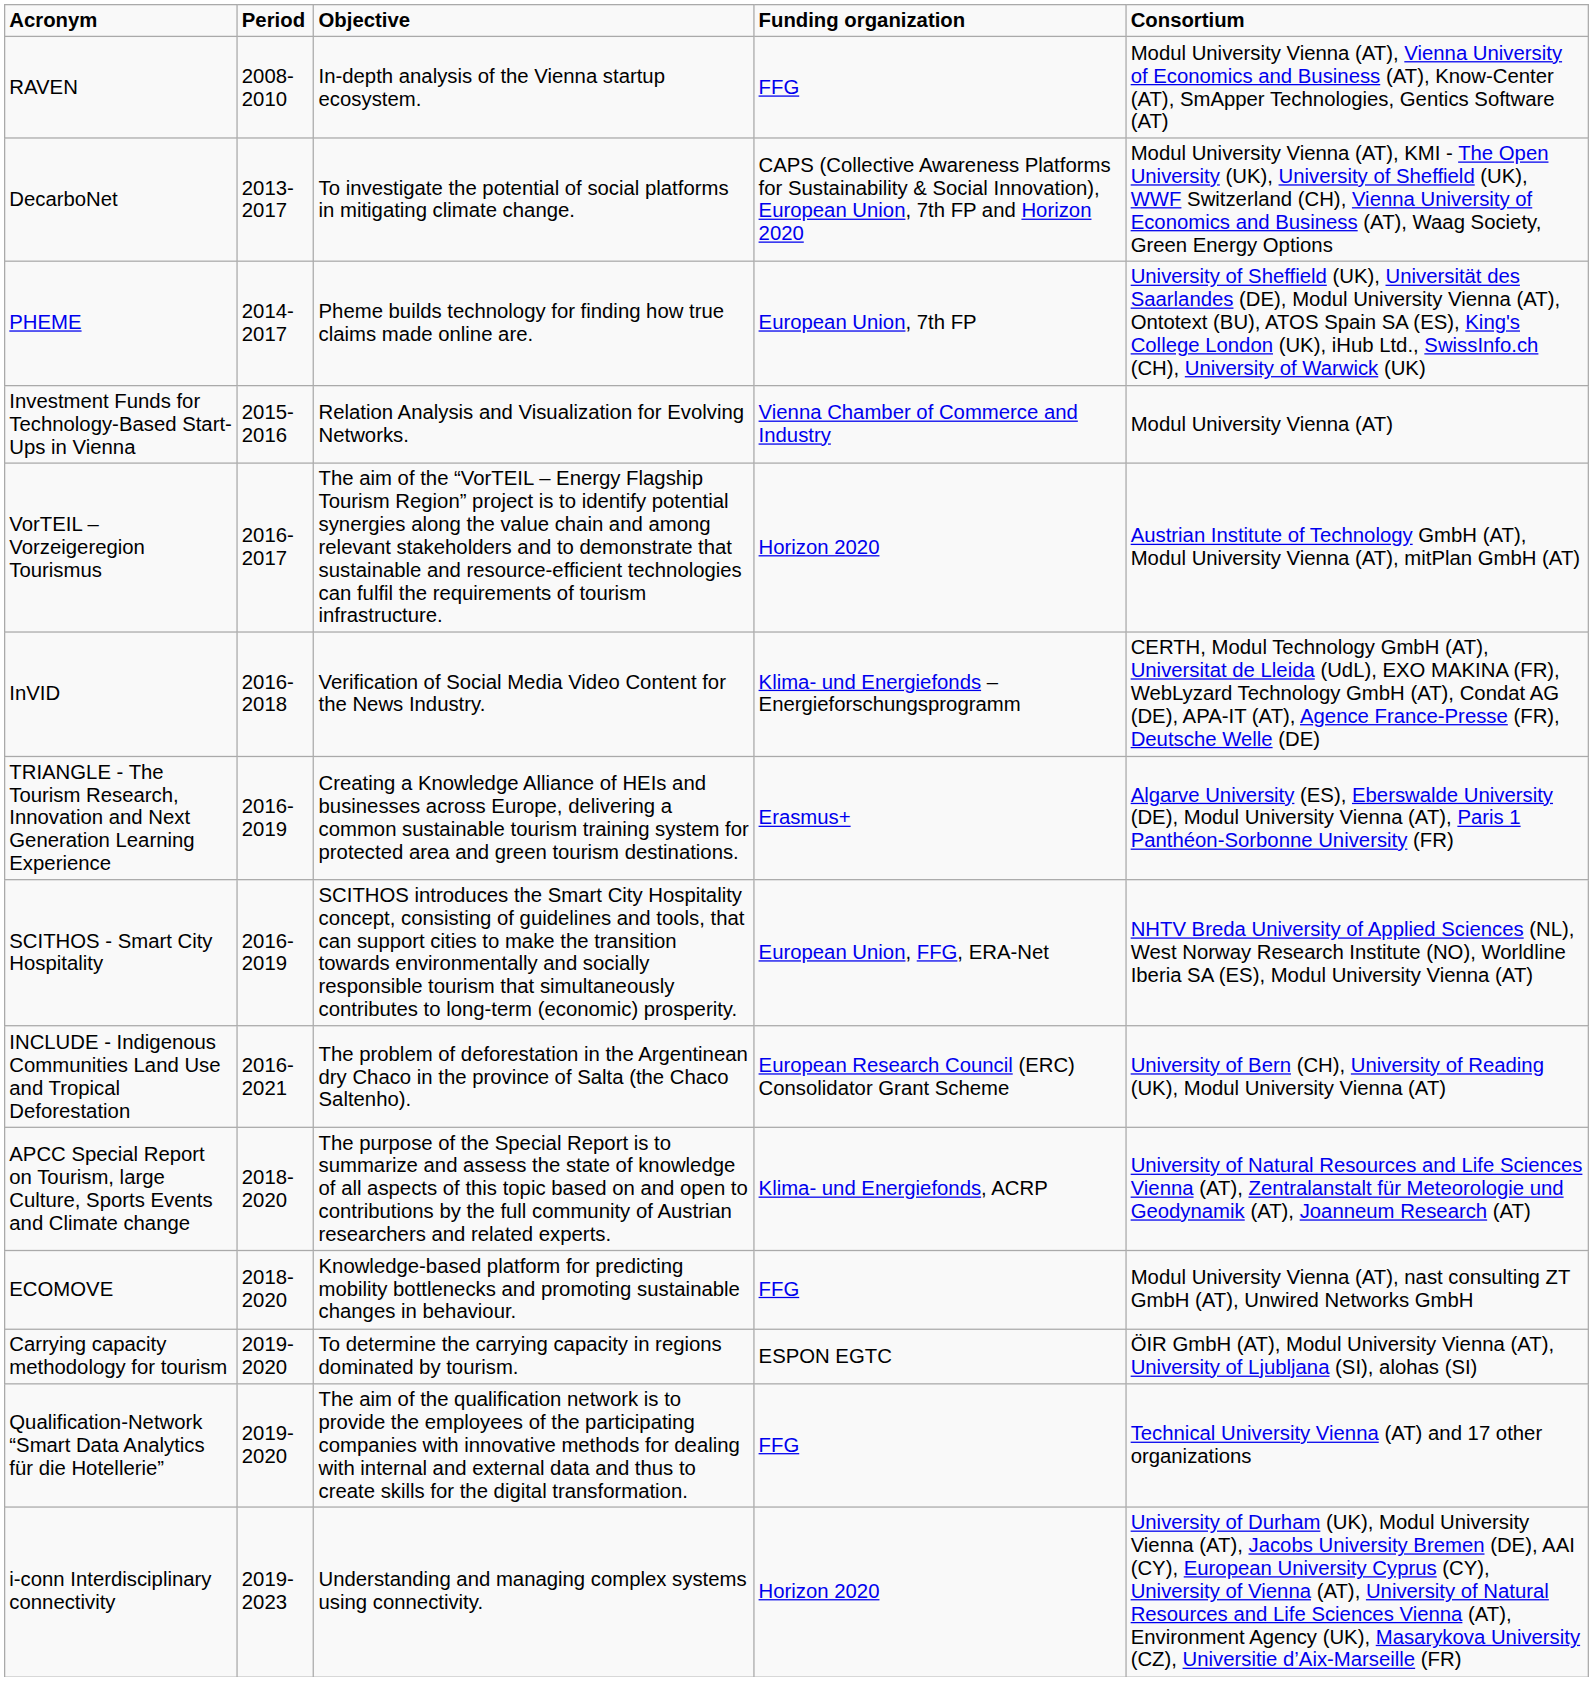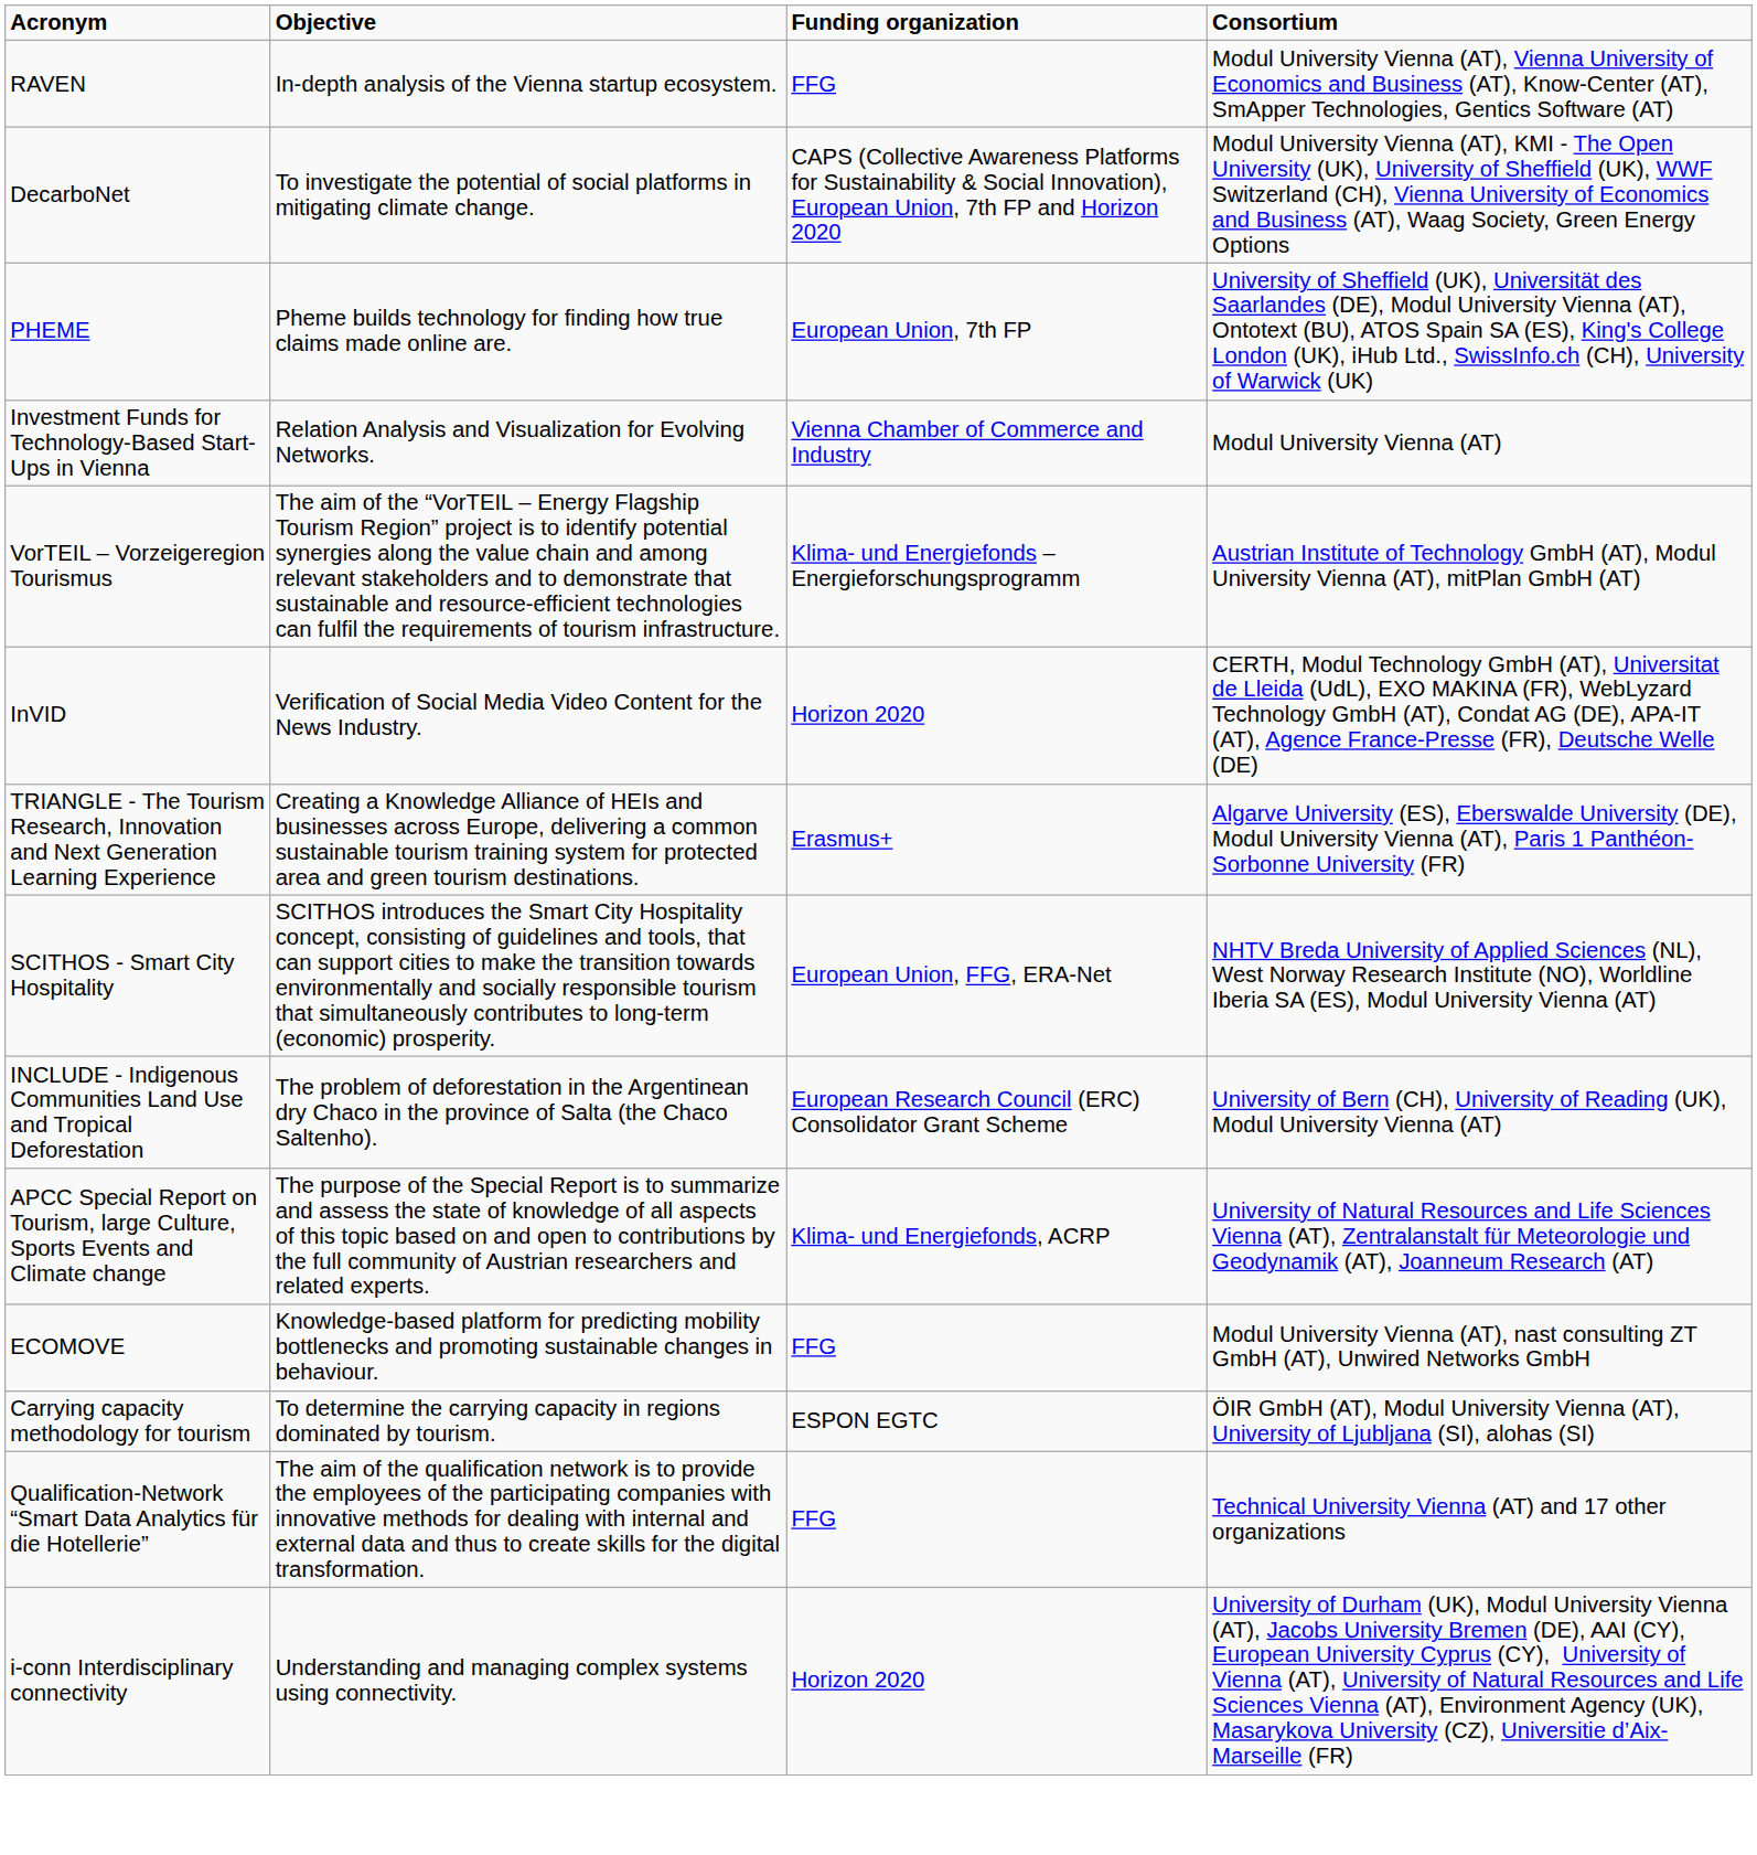 <table class="wikitable">
 <tr>
 <td><strong>Acronym</strong></td>
-<td><strong>Period</strong></td>
 <td><strong>Objective</strong></td>
 <td><strong>Funding organization</strong></td>
 <td><strong>Consortium</strong></td>
 </tr>
 <tr>
 <td>RAVEN</td>
-<td>2008-2010</td>
 <td>In-depth analysis of the Vienna startup ecosystem.</td>
 <td><a href='#'>FFG</a></td>
 <td>Modul University Vienna (AT), <a href='#'>Vienna University of Economics and Business</a> (AT), Know-Center (AT), SmApper Technologies, Gentics Software (AT)</td>
 </tr>
 <tr>
 <td>DecarboNet</td>
-<td>2013-2017</td>
 <td>To investigate the potential of social platforms in mitigating climate change.</td>
 <td>CAPS (Collective Awareness Platforms for Sustainability & Social Innovation), <a href='#'>European Union</a>, 7th FP and <a href='#'>Horizon 2020</a></td>
 <td>Modul University Vienna (AT), KMI - <a href='#'>The Open University</a> (UK), <a href='#'>University of Sheffield</a> (UK), <a href='#'>WWF</a> Switzerland (CH), <a href='#'>Vienna University of Economics and Business</a> (AT), Waag Society, Green Energy Options</td>
 </tr>
 <tr>
 <td><a href='#'>PHEME</a></td>
-<td>2014-2017</td>
 <td>Pheme builds technology for finding how true claims made online are.</td>
 <td><a href='#'>European Union</a>, 7th FP</td>
 <td><a href='#'>University of Sheffield</a> (UK), <a href='#'>Universität des Saarlandes</a> (DE), Modul University Vienna (AT), Ontotext (BU), ATOS Spain SA (ES), <a href='#'>King's College London</a> (UK), iHub Ltd., <a href='#'>SwissInfo.ch</a> (CH), <a href='#'>University of Warwick</a> (UK)</td>
 </tr>
 <tr>
 <td>Investment Funds for Technology-Based Start-Ups in Vienna</td>
-<td>2015-2016</td>
 <td>Relation Analysis and Visualization for Evolving Networks.</td>
 <td><a href='#'>Vienna Chamber of Commerce and Industry</a></td>
 <td>Modul University Vienna (AT)</td>
 </tr>
 <tr>
 <td>VorTEIL – Vorzeigeregion Tourismus</td>
-<td>2016-2017</td>
 <td>The aim of the “VorTEIL – Energy Flagship Tourism Region” project is to identify potential synergies along the value chain and among relevant stakeholders and to demonstrate that sustainable and resource-efficient technologies can fulfil the requirements of tourism infrastructure.</td>
-<td><a href='#'>Horizon 2020</a></td>
+<td><a href='#'>Klima- und Energiefonds</a> – Energieforschungsprogramm</td>
 <td><a href='#'>Austrian Institute of Technology</a> GmbH (AT), Modul University Vienna (AT), mitPlan GmbH (AT)</td>
 </tr>
 <tr>
 <td>InVID</td>
-<td>2016-2018</td>
 <td>Verification of Social Media Video Content for the News Industry.</td>
-<td><a href='#'>Klima- und Energiefonds</a> – Energieforschungsprogramm</td>
+<td><a href='#'>Horizon 2020</a></td>
 <td>CERTH, Modul Technology GmbH (AT), <a href='#'>Universitat de Lleida</a> (UdL), EXO MAKINA (FR), WebLyzard Technology GmbH (AT), Condat AG (DE), APA-IT (AT), <a href='#'>Agence France-Presse</a> (FR), <a href='#'>Deutsche Welle</a> (DE)</td>
 </tr>
 <tr>
 <td>TRIANGLE - The Tourism Research, Innovation and Next Generation Learning Experience</td>
-<td>2016-2019</td>
 <td>Creating a Knowledge Alliance of HEIs and businesses across Europe, delivering a common sustainable tourism training system for protected area and green tourism destinations.</td>
 <td><a href='#'>Erasmus+</a></td>
 <td><a href='#'>Algarve University</a> (ES), <a href='#'>Eberswalde University</a> (DE), Modul University Vienna (AT), <a href='#'>Paris 1 Panthéon-Sorbonne University</a> (FR)</td>
 </tr>
 <tr>
 <td>SCITHOS - Smart City Hospitality</td>
-<td>2016-2019</td>
 <td>SCITHOS introduces the Smart City Hospitality concept, consisting of guidelines and tools, that can support cities to make the transition towards environmentally and socially responsible tourism that simultaneously contributes to long-term (economic) prosperity.</td>
 <td><a href='#'>European Union</a>, <a href='#'>FFG</a>, ERA-Net</td>
 <td><a href='#'>NHTV Breda University of Applied Sciences</a> (NL), West Norway Research Institute (NO), Worldline Iberia SA (ES), Modul University Vienna (AT)</td>
 </tr>
 <tr>
 <td>INCLUDE - Indigenous Communities Land Use and Tropical Deforestation</td>
-<td>2016-2021</td>
 <td>The problem of deforestation in the Argentinean dry Chaco in the province of Salta (the Chaco Saltenho).</td>
 <td><a href='#'>European Research Council</a> (ERC) Consolidator Grant Scheme</td>
 <td><a href='#'>University of Bern</a> (CH), <a href='#'>University of Reading</a> (UK), Modul University Vienna (AT)</td>
 </tr>
 <tr>
 <td>APCC Special Report on Tourism, large Culture, Sports Events and Climate change</td>
-<td>2018-2020</td>
 <td>The purpose of the Special Report is to summarize and assess the state of knowledge of all aspects of this topic based on and open to contributions by the full community of Austrian researchers and related experts.</td>
 <td><a href='#'>Klima- und Energiefonds</a>, ACRP</td>
 <td><a href='#'>University of Natural Resources and Life Sciences Vienna</a> (AT), <a href='#'>Zentralanstalt für Meteorologie und Geodynamik</a> (AT), <a href='#'>Joanneum Research</a> (AT)</td>
 </tr>
 <tr>
 <td>ECOMOVE</td>
-<td>2018-2020</td>
 <td>Knowledge-based platform for predicting mobility bottlenecks and promoting sustainable changes in behaviour.</td>
 <td><a href='#'>FFG</a></td>
 <td>Modul University Vienna (AT), nast consulting ZT GmbH (AT), Unwired Networks GmbH</td>
 </tr>
 <tr>
 <td>Carrying capacity methodology for tourism</td>
-<td>2019-2020</td>
 <td>To determine the carrying capacity in regions dominated by tourism.</td>
 <td>ESPON EGTC</td>
 <td>ÖIR GmbH (AT), Modul University Vienna (AT), <a href='#'>University of Ljubljana</a> (SI), alohas (SI)</td>
 </tr>
 <tr>
 <td>Qualification-Network “Smart Data Analytics für die Hotellerie”</td>
-<td>2019-2020</td>
 <td>The aim of the qualification network is to provide the employees of the participating companies with innovative methods for dealing with internal and external data and thus to create skills for the digital transformation.</td>
 <td><a href='#'>FFG</a></td>
 <td><a href='#'>Technical University Vienna</a> (AT) and 17 other organizations</td>
 </tr>
 <tr>
 <td>i-conn Interdisciplinary connectivity</td>
-<td>2019-2023</td>
 <td>Understanding and managing complex systems using connectivity.</td>
 <td><a href='#'>Horizon 2020</a></td>
 <td><a href='#'>University of Durham</a> (UK), Modul University Vienna (AT), <a href='#'>Jacobs University Bremen</a> (DE), AAI (CY), <a href='#'>European University Cyprus</a> (CY),  <a href='#'>University of Vienna</a> (AT), <a href='#'>University of Natural Resources and Life Sciences Vienna</a> (AT), Environment Agency (UK), <a href='#'>Masarykova University</a> (CZ), <a href='#'>Universitie d’Aix-Marseille</a> (FR)</td>
 </tr>
 </table>
